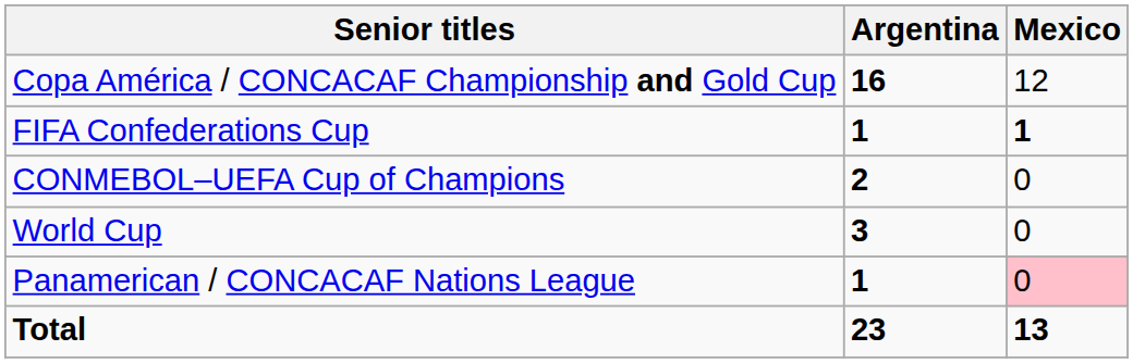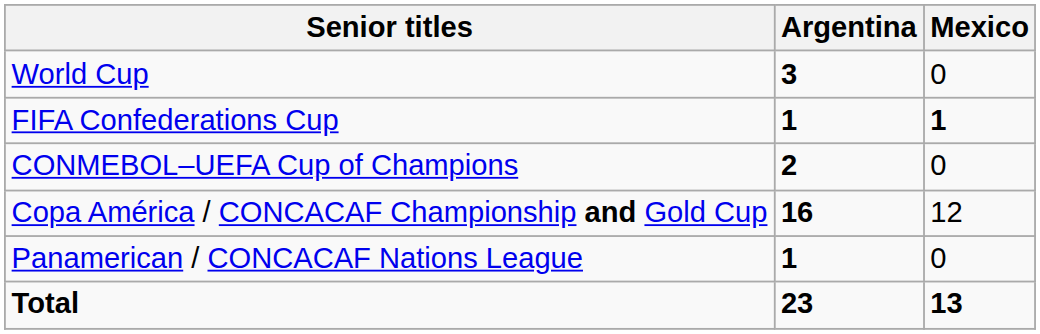 <table class="wikitable">
 <tr>
 <th>Senior titles</th>
 <th>Argentina</th>
 <th>Mexico</th>
 </tr>
 <tr>
-<td><a href='#'>Copa América</a> / <a href='#'>CONCACAF Championship</a><strong> and </strong><a href='#'>Gold Cup</a></td>
-<td><strong>16</strong></td>
-<td>12</td>
+<td><a href='#'>World Cup</a></td>
+<td><strong>3</strong></td>
+<td>0</td>
 </tr>
 <tr>
 <td><a href='#'>FIFA Confederations Cup</a></td>
 <td><strong>1</strong></td>
 <td><strong>1</strong></td>
 </tr>
 <tr>
 <td><a href='#'>CONMEBOL–UEFA Cup of Champions</a></td>
 <td><strong>2</strong></td>
 <td>0</td>
 </tr>
 <tr>
-<td><a href='#'>World Cup</a></td>
-<td><strong>3</strong></td>
-<td>0</td>
+<td><a href='#'>Copa América</a> / <a href='#'>CONCACAF Championship</a><strong> and </strong><a href='#'>Gold Cup</a></td>
+<td><strong>16</strong></td>
+<td>12</td>
 </tr>
 <tr>
 <td><a href='#'>Panamerican</a> / <a href='#'>CONCACAF Nations League</a></td>
 <td><strong>1</strong></td>
-<td style="background: pink;">0</td>
+<td>0</td>
 </tr>
 <tr>
 <td><strong>Total</strong></td>
 <td><strong>23</strong></td>
 <td><strong>13</strong></td>
 </tr>
 </table>
